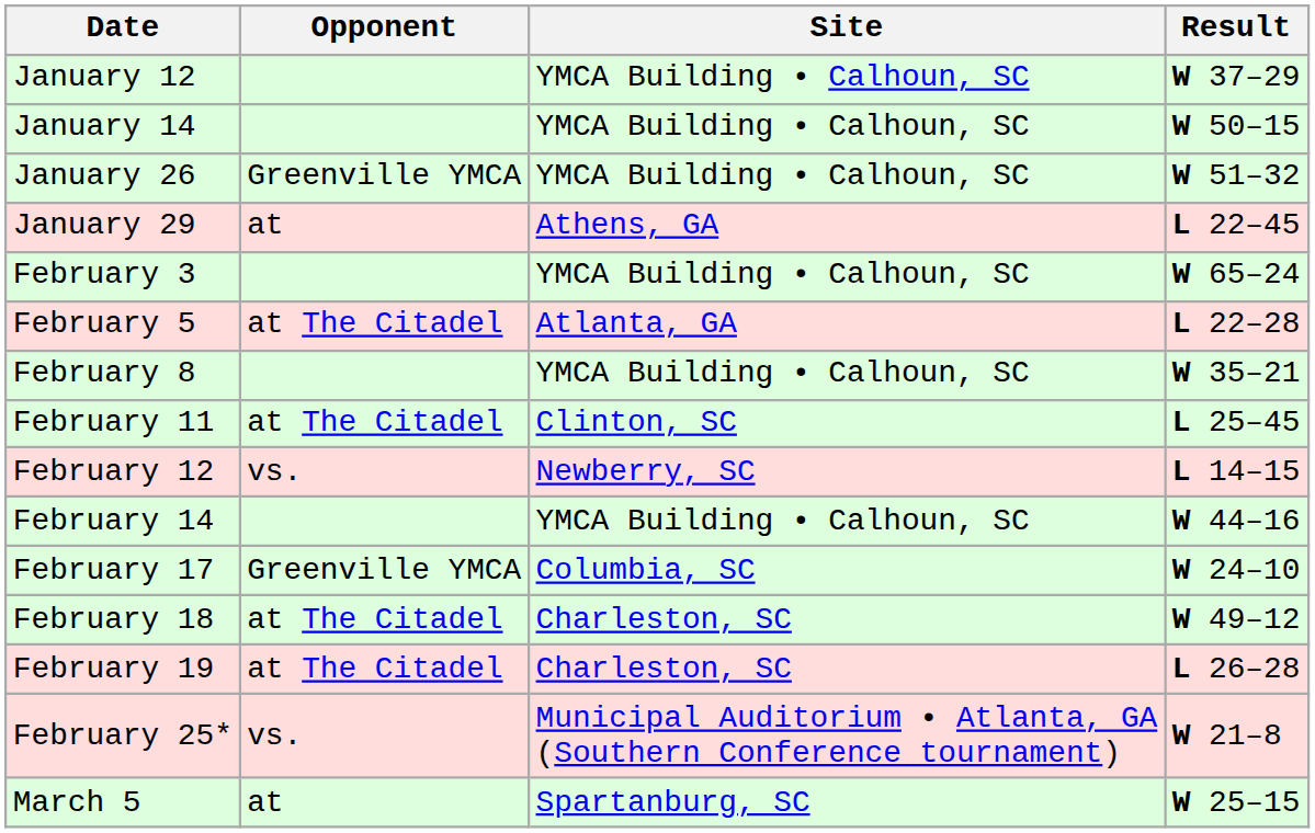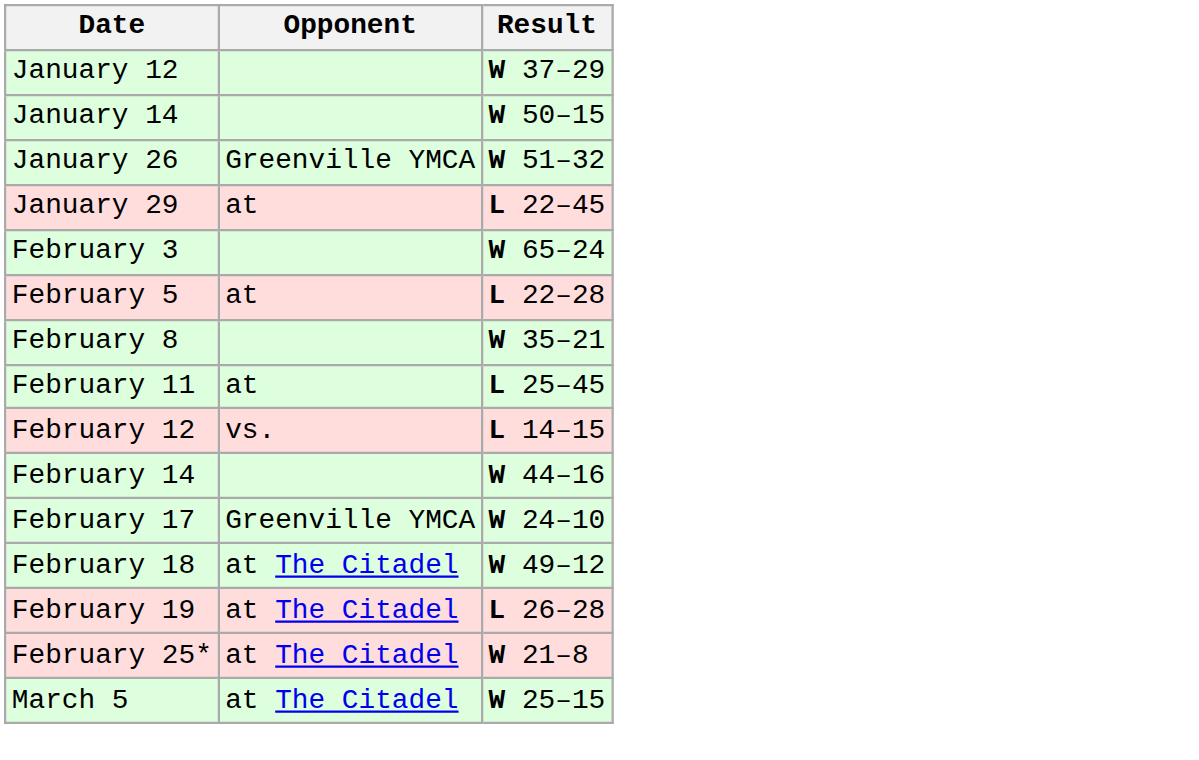 <table class="wikitable" style="font-size:95%;">
 <tr>
 <th>Date</th>
 <th>Opponent</th>
-<th>Site</th>
 <th>Result</th>
 </tr>
 <tr style="background: #ddffdd;">
 <td>January 12</td>
 <td></td>
-<td>YMCA Building • <a href='#'>Calhoun, SC</a></td>
 <td><strong>W</strong> 37–29</td>
 </tr>
 <tr style="background: #ddffdd;">
 <td>January 14</td>
 <td></td>
-<td>YMCA Building • Calhoun, SC</td>
 <td><strong>W</strong> 50–15</td>
 </tr>
 <tr style="background: #ddffdd;">
 <td>January 26</td>
 <td>Greenville YMCA</td>
-<td>YMCA Building • Calhoun, SC</td>
 <td><strong>W</strong> 51–32</td>
 </tr>
 <tr style="background: #ffdddd;">
 <td>January 29</td>
 <td>at </td>
-<td><a href='#'>Athens, GA</a></td>
 <td><strong>L</strong> 22–45</td>
 </tr>
 <tr style="background: #ddffdd;">
 <td>February 3</td>
 <td></td>
-<td>YMCA Building • Calhoun, SC</td>
 <td><strong>W</strong> 65–24</td>
 </tr>
 <tr style="background: #ffdddd;">
 <td>February 5</td>
-<td>at <a href='#'>The Citadel</a></td>
-<td><a href='#'>Atlanta, GA</a></td>
+<td>at </td>
 <td><strong>L</strong> 22–28</td>
 </tr>
 <tr style="background: #ddffdd;">
 <td>February 8</td>
 <td></td>
-<td>YMCA Building • Calhoun, SC</td>
 <td><strong>W</strong> 35–21</td>
 </tr>
 <tr style="background: #ddffdd;">
 <td>February 11</td>
-<td>at <a href='#'>The Citadel</a></td>
-<td><a href='#'>Clinton, SC</a></td>
+<td>at </td>
 <td><strong>L</strong> 25–45</td>
 </tr>
 <tr style="background: #ffdddd;">
 <td>February 12</td>
 <td>vs. </td>
-<td><a href='#'>Newberry, SC</a></td>
 <td><strong>L</strong> 14–15</td>
 </tr>
 <tr style="background: #ddffdd;">
 <td>February 14</td>
 <td></td>
-<td>YMCA Building • Calhoun, SC</td>
 <td><strong>W</strong> 44–16</td>
 </tr>
 <tr style="background: #ddffdd;">
 <td>February 17</td>
 <td>Greenville YMCA</td>
-<td><a href='#'>Columbia, SC</a></td>
 <td><strong>W</strong> 24–10</td>
 </tr>
 <tr style="background: #ddffdd;">
 <td>February 18</td>
 <td>at <a href='#'>The Citadel</a></td>
-<td><a href='#'>Charleston, SC</a></td>
 <td><strong>W</strong> 49–12</td>
 </tr>
 <tr style="background: #ffdddd;">
 <td>February 19</td>
 <td>at <a href='#'>The Citadel</a></td>
-<td><a href='#'>Charleston, SC</a></td>
 <td><strong>L</strong> 26–28</td>
 </tr>
 <tr style="background: #ffdddd;">
 <td>February 25*</td>
-<td>vs. </td>
-<td><a href='#'>Municipal Auditorium</a> • <a href='#'>Atlanta, GA</a><br>(<a href='#'>Southern Conference tournament</a>)</td>
+<td>at <a href='#'>The Citadel</a></td>
 <td><strong>W</strong> 21–8</td>
 </tr>
 <tr style="background: #ddffdd;">
 <td>March 5</td>
-<td>at </td>
-<td><a href='#'>Spartanburg, SC</a></td>
+<td>at <a href='#'>The Citadel</a></td>
 <td><strong>W</strong> 25–15</td>
 </tr>
 </table>
